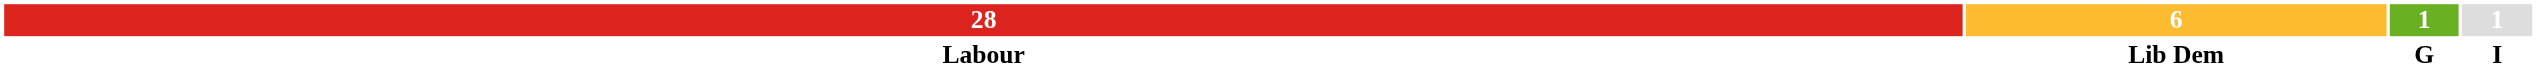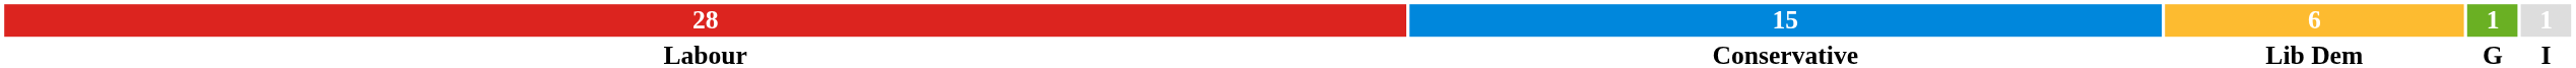 <table style="width:100%; text-align:center;">
 <tr style="color:white;">
 <td style="background:#DC241F; width:54.90%;"><strong>28</strong></td>
+<td style="background:#0087DC; width:29.41%;"><strong>15</strong></td>
 <td style="background:#FDBB30; width:11.76%;"><strong>6</strong></td>
 <td style="background:#6ab023; width:1.96%;"><strong>1</strong></td>
 <td style="background:#DDDDDD; width:1.96%;"><strong>1</strong></td>
 </tr>
 <tr>
 <td><span><strong>Labour</strong></span></td>
+<td><span><strong>Conservative</strong></span></td>
 <td><span><strong>Lib Dem</strong></span></td>
 <td><span><strong>G</strong></span></td>
 <td><span><strong>I</strong></span></td>
 </tr>
 </table>
